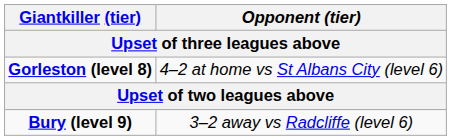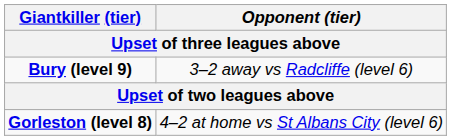 <table class="wikitable" style="text-align:center;">
 <tr>
 <th scope="col"><a href='#'>Giantkiller</a> <a href='#'>(tier)</a></th>
 <th scope="col"><em>Opponent (tier)</em></th>
 </tr>
 <tr>
 <th colspan="2"><a href='#'>Upset</a> of three leagues above</th>
 </tr>
 <tr>
-<td><strong> <a href='#'>Gorleston</a> (level 8)</strong></td>
-<td><em>4–2 at home vs <a href='#'>St Albans City</a> (level 6)</em></td>
+<td><strong> <a href='#'>Bury</a> (level 9)</strong></td>
+<td><em>3–2 away vs <a href='#'>Radcliffe</a> (level 6)</em></td>
 </tr>
 <tr>
 <th colspan="2"><a href='#'>Upset</a> of two leagues above</th>
 </tr>
 <tr>
-<td><strong> <a href='#'>Bury</a> (level 9)</strong></td>
-<td><em>3–2 away vs <a href='#'>Radcliffe</a> (level 6)</em></td>
+<td><strong> <a href='#'>Gorleston</a> (level 8)</strong></td>
+<td><em>4–2 at home vs <a href='#'>St Albans City</a> (level 6)</em></td>
 </tr>
 </table>
